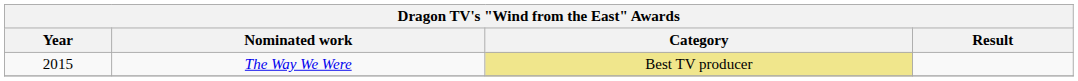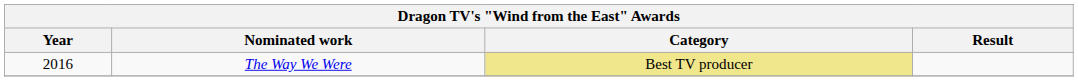 <table width="90%" class="wikitable">
 <tr>
 <th colspan="4" align="center">Dragon TV's "Wind from the East" Awards</th>
 </tr>
 <tr>
 <th width="10%">Year</th>
 <th width="35%">Nominated work</th>
 <th width="40%">Category</th>
 <th width="15%">Result</th>
 </tr>
 <tr>
-<td align="center" rowspan="1">2015</td>
+<td align="center" rowspan="1">2016</td>
 <td align="center"><em><a href='#'>The Way We Were</a></em></td>
 <td align="center" style="background: khaki;">Best TV producer</td>
 <td></td>
 </tr>
 <tr>
 </tr>
 </table>
